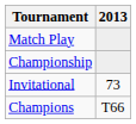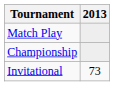 <table class="wikitable" style="text-align:center;">
 <tr>
 <th>Tournament</th>
 <th>2013</th>
 </tr>
 <tr>
 <td align="left"><a href='#'>Match Play</a></td>
 <td style="background:#eeeeee;"></td>
 </tr>
 <tr>
 <td align="left"><a href='#'>Championship</a></td>
 <td style="background:#eeeeee;"></td>
 </tr>
 <tr>
 <td align="left"><a href='#'>Invitational</a></td>
 <td>73</td>
 </tr>
-<tr>
-<td align="left"><a href='#'>Champions</a></td>
-<td>T66</td>
-</tr>
 </table>
